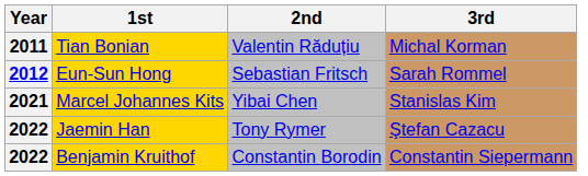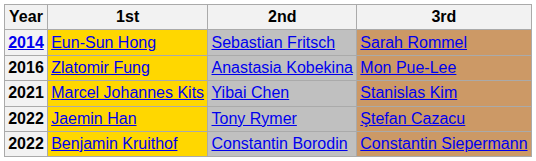 <table class="wikitable">
 <tr>
 <th>Year</th>
 <th>1st</th>
 <th>2nd</th>
 <th>3rd</th>
 </tr>
 <tr valign="top">
-<th>2011</th>
-<td bgcolor="gold"> <a href='#'>Tian Bonian</a></td>
-<td bgcolor="silver"> <a href='#'>Valentin Răduțiu</a></td>
-<td bgcolor="cc9966"> <a href='#'>Michal Korman</a></td>
-</tr>
-<tr valign="top">
-<th><a href='#'>2012</a></th>
+<th><a href='#'>2014</a></th>
 <td bgcolor="gold"> <a href='#'>Eun-Sun Hong</a></td>
 <td bgcolor="silver"> <a href='#'>Sebastian Fritsch</a></td>
 <td bgcolor="cc9966"> <a href='#'>Sarah Rommel</a></td>
+</tr>
+<tr valign="top">
+<th>2016</th>
+<td bgcolor="gold"> <a href='#'>Zlatomir Fung</a></td>
+<td bgcolor="silver"> <a href='#'>Anastasia Kobekina</a></td>
+<td bgcolor="cc9966"> <a href='#'>Mon Pue-Lee</a></td>
 </tr>
 <tr valign="top">
 <th>2021</th>
 <td bgcolor="gold"> <a href='#'>Marcel Johannes Kits</a></td>
 <td bgcolor="silver"> <a href='#'>Yibai Chen</a></td>
 <td bgcolor="cc9966"> <a href='#'>Stanislas Kim</a></td>
 </tr>
 <tr valign="top">
 <th>2022</th>
 <td bgcolor="gold"> <a href='#'>Jaemin Han</a></td>
 <td bgcolor="silver"> <a href='#'>Tony Rymer</a></td>
 <td bgcolor="cc9966"> <a href='#'>Ştefan Cazacu</a></td>
 </tr>
 <tr valign="top">
 <th>2022</th>
 <td bgcolor="gold"> <a href='#'>Benjamin Kruithof</a></td>
 <td bgcolor="silver"> <a href='#'>Constantin Borodin</a></td>
 <td bgcolor="cc9966"> <a href='#'>Constantin Siepermann</a></td>
 </tr>
 </table>
